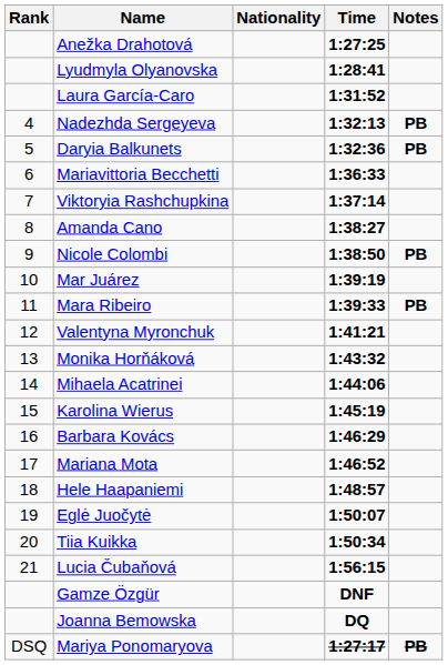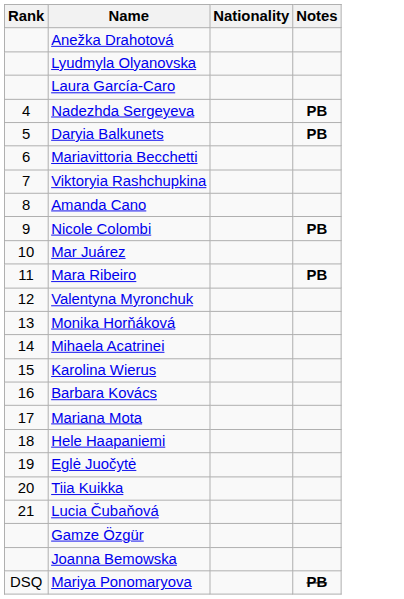 <table class="wikitable sortable" style="text-align:center">
 <tr>
 <th>Rank</th>
 <th>Name</th>
 <th>Nationality</th>
-<th>Time</th>
 <th>Notes</th>
 </tr>
 <tr>
 <td></td>
 <td align=left><a href='#'>Anežka Drahotová</a></td>
 <td align=left></td>
-<td><strong>1:27:25</strong></td>
 <td></td>
 </tr>
 <tr>
 <td></td>
 <td align=left><a href='#'>Lyudmyla Olyanovska</a></td>
 <td align=left></td>
-<td><strong>1:28:41</strong></td>
 <td></td>
 </tr>
 <tr>
 <td></td>
 <td align=left><a href='#'>Laura García-Caro</a></td>
 <td align=left></td>
-<td><strong>1:31:52</strong></td>
 <td></td>
 </tr>
 <tr>
 <td>4</td>
 <td align=left><a href='#'>Nadezhda Sergeyeva</a></td>
 <td align=left></td>
-<td><strong>1:32:13</strong></td>
 <td><strong>PB</strong></td>
 </tr>
 <tr>
 <td>5</td>
 <td align=left><a href='#'>Daryia Balkunets</a></td>
 <td align=left></td>
-<td><strong>1:32:36</strong></td>
 <td><strong>PB</strong></td>
 </tr>
 <tr>
 <td>6</td>
 <td align=left><a href='#'>Mariavittoria Becchetti</a></td>
 <td align=left></td>
-<td><strong>1:36:33</strong></td>
 <td></td>
 </tr>
 <tr>
 <td>7</td>
 <td align=left><a href='#'>Viktoryia Rashchupkina</a></td>
 <td align=left></td>
-<td><strong>1:37:14</strong></td>
 <td></td>
 </tr>
 <tr>
 <td>8</td>
 <td align=left><a href='#'>Amanda Cano</a></td>
 <td align=left></td>
-<td><strong>1:38:27</strong></td>
 <td></td>
 </tr>
 <tr>
 <td>9</td>
 <td align=left><a href='#'>Nicole Colombi</a></td>
 <td align=left></td>
-<td><strong>1:38:50</strong></td>
 <td><strong>PB</strong></td>
 </tr>
 <tr>
 <td>10</td>
 <td align=left><a href='#'>Mar Juárez</a></td>
 <td align=left></td>
-<td><strong>1:39:19</strong></td>
 <td></td>
 </tr>
 <tr>
 <td>11</td>
 <td align=left><a href='#'>Mara Ribeiro</a></td>
 <td align=left></td>
-<td><strong>1:39:33</strong></td>
 <td><strong>PB</strong></td>
 </tr>
 <tr>
 <td>12</td>
 <td align=left><a href='#'>Valentyna Myronchuk</a></td>
 <td align=left></td>
-<td><strong>1:41:21</strong></td>
 <td></td>
 </tr>
 <tr>
 <td>13</td>
 <td align=left><a href='#'>Monika Horňáková</a></td>
 <td align=left></td>
-<td><strong>1:43:32</strong></td>
 <td></td>
 </tr>
 <tr>
 <td>14</td>
 <td align=left><a href='#'>Mihaela Acatrinei</a></td>
 <td align=left></td>
-<td><strong>1:44:06</strong></td>
 <td></td>
 </tr>
 <tr>
 <td>15</td>
 <td align=left><a href='#'>Karolina Wierus</a></td>
 <td align=left></td>
-<td><strong>1:45:19</strong></td>
 <td></td>
 </tr>
 <tr>
 <td>16</td>
 <td align=left><a href='#'>Barbara Kovács</a></td>
 <td align=left></td>
-<td><strong>1:46:29</strong></td>
 <td></td>
 </tr>
 <tr>
 <td>17</td>
 <td align=left><a href='#'>Mariana Mota</a></td>
 <td align=left></td>
-<td><strong>1:46:52</strong></td>
 <td></td>
 </tr>
 <tr>
 <td>18</td>
 <td align=left><a href='#'>Hele Haapaniemi</a></td>
 <td align=left></td>
-<td><strong>1:48:57</strong></td>
 <td></td>
 </tr>
 <tr>
 <td>19</td>
 <td align=left><a href='#'>Eglė Juočytė</a></td>
 <td align=left></td>
-<td><strong>1:50:07</strong></td>
 <td></td>
 </tr>
 <tr>
 <td>20</td>
 <td align=left><a href='#'>Tiia Kuikka</a></td>
 <td align=left></td>
-<td><strong>1:50:34</strong></td>
 <td></td>
 </tr>
 <tr>
 <td>21</td>
 <td align=left><a href='#'>Lucia Čubaňová</a></td>
 <td align=left></td>
-<td><strong>1:56:15</strong></td>
 <td></td>
 </tr>
 <tr>
 <td></td>
 <td align=left><a href='#'>Gamze Özgür</a></td>
 <td align=left></td>
-<td><strong>DNF</strong></td>
 <td></td>
 </tr>
 <tr>
 <td></td>
 <td align=left><a href='#'>Joanna Bemowska</a></td>
 <td align=left></td>
-<td><strong>DQ</strong></td>
 <td></td>
 </tr>
 <tr>
 <td>DSQ</td>
 <td align=left><a href='#'>Mariya Ponomaryova</a></td>
 <td align=left></td>
-<td><strong><s>1:27:17</s></strong></td>
 <td><strong><s>PB</s></strong></td>
 </tr>
 </table>
